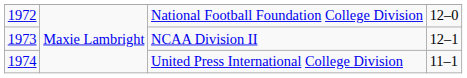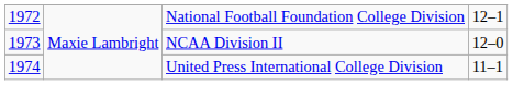 <table class="wikitable">
 <tr>
 </tr>
 <tr>
 <td><a href='#'>1972</a></td>
 <td rowspan="3"><a href='#'>Maxie Lambright</a></td>
 <td><a href='#'>National Football Foundation</a> <a href='#'>College Division</a></td>
-<td>12–0</td>
+<td>12–1</td>
 </tr>
 <tr>
 <td><a href='#'>1973</a></td>
 <td><a href='#'>NCAA Division II</a></td>
-<td>12–1</td>
+<td>12–0</td>
 </tr>
 <tr>
 <td><a href='#'>1974</a></td>
 <td><a href='#'>United Press International</a> <a href='#'>College Division</a></td>
 <td>11–1</td>
 </tr>
 </table>
